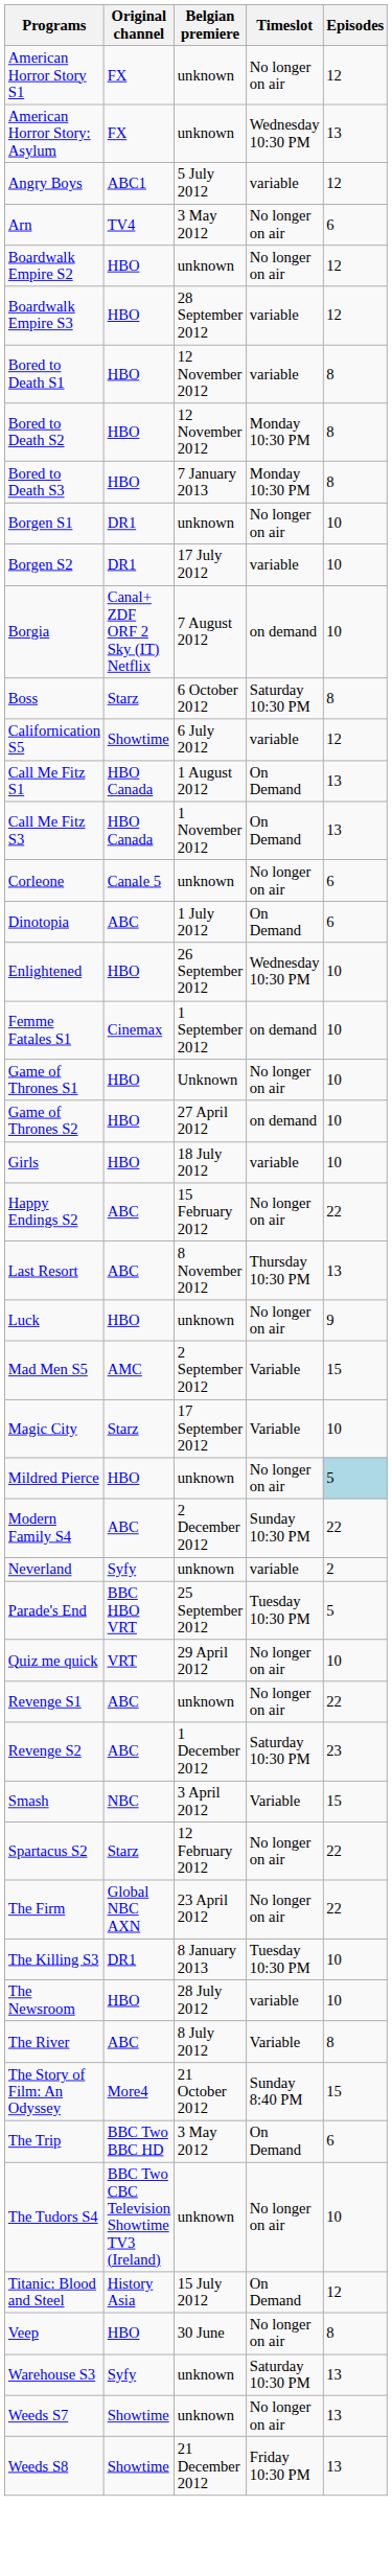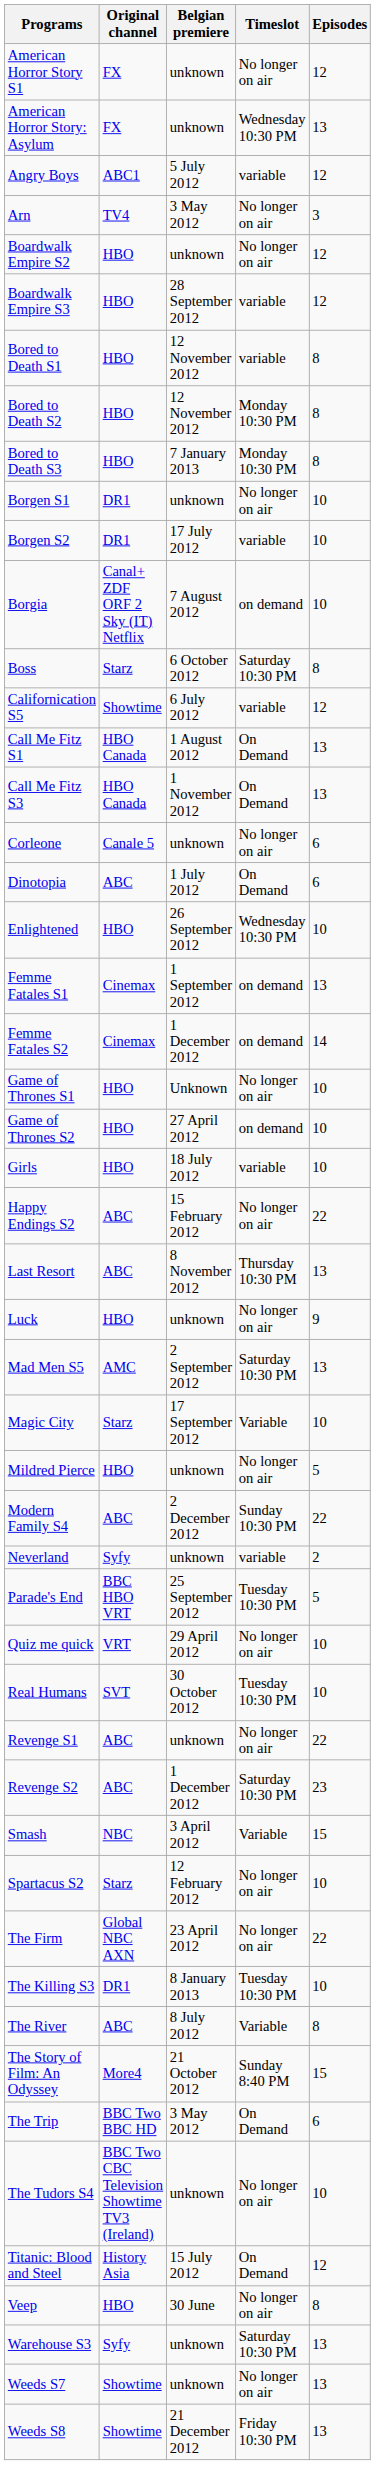 <table class="wikitable" width="40%">
 <tr>
 <th>Programs</th>
 <th>Original channel</th>
 <th>Belgian premiere</th>
 <th>Timeslot</th>
 <th>Episodes</th>
 </tr>
 <tr>
 <td><a href='#'>American Horror Story S1</a></td>
 <td><a href='#'>FX</a></td>
 <td>unknown</td>
 <td>No longer on air</td>
 <td>12</td>
 </tr>
 <tr>
 <td><a href='#'>American Horror Story: Asylum</a></td>
 <td><a href='#'>FX</a></td>
 <td>unknown</td>
 <td>Wednesday 10:30 PM</td>
 <td>13</td>
 </tr>
 <tr>
 <td><a href='#'>Angry Boys</a></td>
 <td><a href='#'>ABC1</a></td>
 <td>5 July 2012</td>
 <td>variable</td>
 <td>12</td>
 </tr>
 <tr>
 <td><a href='#'>Arn</a></td>
 <td><a href='#'>TV4</a></td>
 <td>3 May 2012</td>
 <td>No longer on air</td>
-<td>6</td>
+<td>3</td>
 </tr>
 <tr>
 <td><a href='#'>Boardwalk Empire S2</a></td>
 <td><a href='#'>HBO</a></td>
 <td>unknown</td>
 <td>No longer on air</td>
 <td>12</td>
 </tr>
 <tr>
 <td><a href='#'>Boardwalk Empire S3</a></td>
 <td><a href='#'>HBO</a></td>
 <td>28 September 2012</td>
 <td>variable</td>
 <td>12</td>
 </tr>
 <tr>
 <td><a href='#'>Bored to Death S1</a></td>
 <td><a href='#'>HBO</a></td>
 <td>12 November 2012</td>
 <td>variable</td>
 <td>8</td>
 </tr>
 <tr>
 <td><a href='#'>Bored to Death S2</a></td>
 <td><a href='#'>HBO</a></td>
 <td>12 November 2012</td>
 <td>Monday 10:30 PM</td>
 <td>8</td>
 </tr>
 <tr>
 <td><a href='#'>Bored to Death S3</a></td>
 <td><a href='#'>HBO</a></td>
 <td>7 January 2013</td>
 <td>Monday 10:30 PM</td>
 <td>8</td>
 </tr>
 <tr>
 <td><a href='#'>Borgen S1</a></td>
 <td><a href='#'>DR1</a></td>
 <td>unknown</td>
 <td>No longer on air</td>
 <td>10</td>
 </tr>
 <tr>
 <td><a href='#'>Borgen S2</a></td>
 <td><a href='#'>DR1</a></td>
 <td>17 July 2012</td>
 <td>variable</td>
 <td>10</td>
 </tr>
 <tr>
 <td><a href='#'>Borgia</a></td>
 <td><a href='#'>Canal+</a> <br> <a href='#'>ZDF</a> <br> <a href='#'>ORF 2</a> <br> <a href='#'>Sky (IT)</a> <br> <a href='#'>Netflix</a></td>
 <td>7 August 2012</td>
 <td>on demand</td>
 <td>10</td>
 </tr>
 <tr>
 <td><a href='#'>Boss</a></td>
 <td><a href='#'>Starz</a></td>
 <td>6 October 2012</td>
 <td>Saturday 10:30 PM</td>
 <td>8</td>
 </tr>
 <tr>
 <td><a href='#'>Californication S5</a></td>
 <td><a href='#'>Showtime</a></td>
 <td>6 July 2012</td>
 <td>variable</td>
 <td>12</td>
 </tr>
 <tr>
 <td><a href='#'>Call Me Fitz S1</a></td>
 <td><a href='#'>HBO Canada</a></td>
 <td>1 August 2012</td>
 <td>On Demand</td>
 <td>13</td>
 </tr>
 <tr>
 <td><a href='#'>Call Me Fitz S3</a></td>
 <td><a href='#'>HBO Canada</a></td>
 <td>1 November 2012</td>
 <td>On Demand</td>
 <td>13</td>
 </tr>
 <tr>
 <td><a href='#'>Corleone</a></td>
 <td><a href='#'>Canale 5</a></td>
 <td>unknown</td>
 <td>No longer on air</td>
 <td>6</td>
 </tr>
 <tr>
 <td><a href='#'>Dinotopia</a></td>
 <td><a href='#'>ABC</a></td>
 <td>1 July 2012</td>
 <td>On Demand</td>
 <td>6</td>
 </tr>
 <tr>
 <td><a href='#'>Enlightened</a></td>
 <td><a href='#'>HBO</a></td>
 <td>26 September 2012</td>
 <td>Wednesday 10:30 PM</td>
 <td>10</td>
 </tr>
 <tr>
 <td><a href='#'>Femme Fatales S1</a></td>
 <td><a href='#'>Cinemax</a></td>
 <td>1 September 2012</td>
 <td>on demand</td>
-<td>10</td>
+<td>13</td>
+</tr>
+<tr>
+<td><a href='#'>Femme Fatales S2</a></td>
+<td><a href='#'>Cinemax</a></td>
+<td>1 December 2012</td>
+<td>on demand</td>
+<td>14</td>
 </tr>
 <tr>
 <td><a href='#'>Game of Thrones S1</a></td>
 <td><a href='#'>HBO</a></td>
 <td>Unknown</td>
 <td>No longer on air</td>
 <td>10</td>
 </tr>
 <tr>
 <td><a href='#'>Game of Thrones S2</a></td>
 <td><a href='#'>HBO</a></td>
 <td>27 April 2012</td>
 <td>on demand</td>
 <td>10</td>
 </tr>
 <tr>
 <td><a href='#'>Girls</a></td>
 <td><a href='#'>HBO</a></td>
 <td>18 July 2012</td>
 <td>variable</td>
 <td>10</td>
 </tr>
 <tr>
 <td><a href='#'>Happy Endings S2</a></td>
 <td><a href='#'>ABC</a></td>
 <td>15 February 2012</td>
 <td>No longer on air</td>
 <td>22</td>
 </tr>
 <tr>
 <td><a href='#'>Last Resort</a></td>
 <td><a href='#'>ABC</a></td>
 <td>8 November 2012</td>
 <td>Thursday 10:30 PM</td>
 <td>13</td>
 </tr>
 <tr>
 <td><a href='#'>Luck</a></td>
 <td><a href='#'>HBO</a></td>
 <td>unknown</td>
 <td>No longer on air</td>
 <td>9</td>
 </tr>
 <tr>
 <td><a href='#'>Mad Men S5</a></td>
 <td><a href='#'>AMC</a></td>
 <td>2 September 2012</td>
-<td>Variable</td>
-<td>15</td>
+<td>Saturday 10:30 PM</td>
+<td>13</td>
 </tr>
 <tr>
 <td><a href='#'>Magic City</a></td>
 <td><a href='#'>Starz</a></td>
 <td>17 September 2012</td>
 <td>Variable</td>
 <td>10</td>
 </tr>
 <tr>
 <td><a href='#'>Mildred Pierce</a></td>
 <td><a href='#'>HBO</a></td>
 <td>unknown</td>
 <td>No longer on air</td>
-<td style="background: lightblue;">5</td>
+<td>5</td>
 </tr>
 <tr>
 <td><a href='#'>Modern Family S4</a></td>
 <td><a href='#'>ABC</a></td>
 <td>2 December 2012</td>
 <td>Sunday 10:30 PM</td>
 <td>22</td>
 </tr>
 <tr>
 <td><a href='#'>Neverland</a></td>
 <td><a href='#'>Syfy</a></td>
 <td>unknown</td>
 <td>variable</td>
 <td>2</td>
 </tr>
 <tr>
 <td><a href='#'>Parade's End</a></td>
 <td><a href='#'>BBC</a> <br> <a href='#'>HBO</a> <br> <a href='#'>VRT</a></td>
 <td>25 September 2012</td>
 <td>Tuesday 10:30 PM</td>
 <td>5</td>
 </tr>
 <tr>
 <td><a href='#'>Quiz me quick</a></td>
 <td><a href='#'>VRT</a></td>
 <td>29 April 2012</td>
 <td>No longer on air</td>
 <td>10</td>
 </tr>
 <tr>
+<td><a href='#'>Real Humans</a></td>
+<td><a href='#'>SVT</a></td>
+<td>30 October 2012</td>
+<td>Tuesday 10:30 PM</td>
+<td>10</td>
+</tr>
+<tr>
 <td><a href='#'>Revenge S1</a></td>
 <td><a href='#'>ABC</a></td>
 <td>unknown</td>
 <td>No longer on air</td>
 <td>22</td>
 </tr>
 <tr>
 <td><a href='#'>Revenge S2</a></td>
 <td><a href='#'>ABC</a></td>
 <td>1 December 2012</td>
 <td>Saturday 10:30 PM</td>
 <td>23</td>
 </tr>
 <tr>
 <td><a href='#'>Smash</a></td>
 <td><a href='#'>NBC</a></td>
 <td>3 April 2012</td>
 <td>Variable</td>
 <td>15</td>
 </tr>
 <tr>
 <td><a href='#'>Spartacus S2</a></td>
 <td><a href='#'>Starz</a></td>
 <td>12 February 2012</td>
 <td>No longer on air</td>
-<td>22</td>
+<td>10</td>
 </tr>
 <tr>
 <td><a href='#'>The Firm</a></td>
 <td><a href='#'>Global</a> <br> <a href='#'>NBC</a> <br> <a href='#'>AXN</a></td>
 <td>23 April 2012</td>
 <td>No longer on air</td>
 <td>22</td>
 </tr>
 <tr>
 <td><a href='#'>The Killing S3</a></td>
 <td><a href='#'>DR1</a></td>
 <td>8 January 2013</td>
 <td>Tuesday 10:30 PM</td>
-<td>10</td>
-</tr>
-<tr>
-<td><a href='#'>The Newsroom</a></td>
-<td><a href='#'>HBO</a></td>
-<td>28 July 2012</td>
-<td>variable</td>
 <td>10</td>
 </tr>
 <tr>
 <td><a href='#'>The River</a></td>
 <td><a href='#'>ABC</a></td>
 <td>8 July 2012</td>
 <td>Variable</td>
 <td>8</td>
 </tr>
 <tr>
 <td><a href='#'>The Story of Film: An Odyssey</a></td>
 <td><a href='#'>More4</a></td>
 <td>21 October 2012</td>
 <td>Sunday 8:40 PM</td>
 <td>15</td>
 </tr>
 <tr>
 <td><a href='#'>The Trip</a></td>
 <td><a href='#'>BBC Two</a> <br> <a href='#'>BBC HD</a></td>
 <td>3 May 2012</td>
 <td>On Demand</td>
 <td>6</td>
 </tr>
 <tr>
 <td><a href='#'>The Tudors S4</a></td>
 <td><a href='#'>BBC Two</a> <br> <a href='#'>CBC Television</a> <br> <a href='#'>Showtime</a> <br> <a href='#'>TV3 (Ireland)</a></td>
 <td>unknown</td>
 <td>No longer on air</td>
 <td>10</td>
 </tr>
 <tr>
 <td><a href='#'>Titanic: Blood and Steel</a></td>
 <td><a href='#'>History Asia</a></td>
 <td>15 July 2012</td>
 <td>On Demand</td>
 <td>12</td>
 </tr>
 <tr>
 <td><a href='#'>Veep</a></td>
 <td><a href='#'>HBO</a></td>
 <td>30 June</td>
 <td>No longer on air</td>
 <td>8</td>
 </tr>
 <tr>
 <td><a href='#'>Warehouse S3</a></td>
 <td><a href='#'>Syfy</a></td>
 <td>unknown</td>
 <td>Saturday 10:30 PM</td>
 <td>13</td>
 </tr>
 <tr>
 <td><a href='#'>Weeds S7</a></td>
 <td><a href='#'>Showtime</a></td>
 <td>unknown</td>
 <td>No longer on air</td>
 <td>13</td>
 </tr>
 <tr>
 <td><a href='#'>Weeds S8</a></td>
 <td><a href='#'>Showtime</a></td>
 <td>21 December 2012</td>
 <td>Friday 10:30 PM</td>
 <td>13</td>
 </tr>
 </table>
